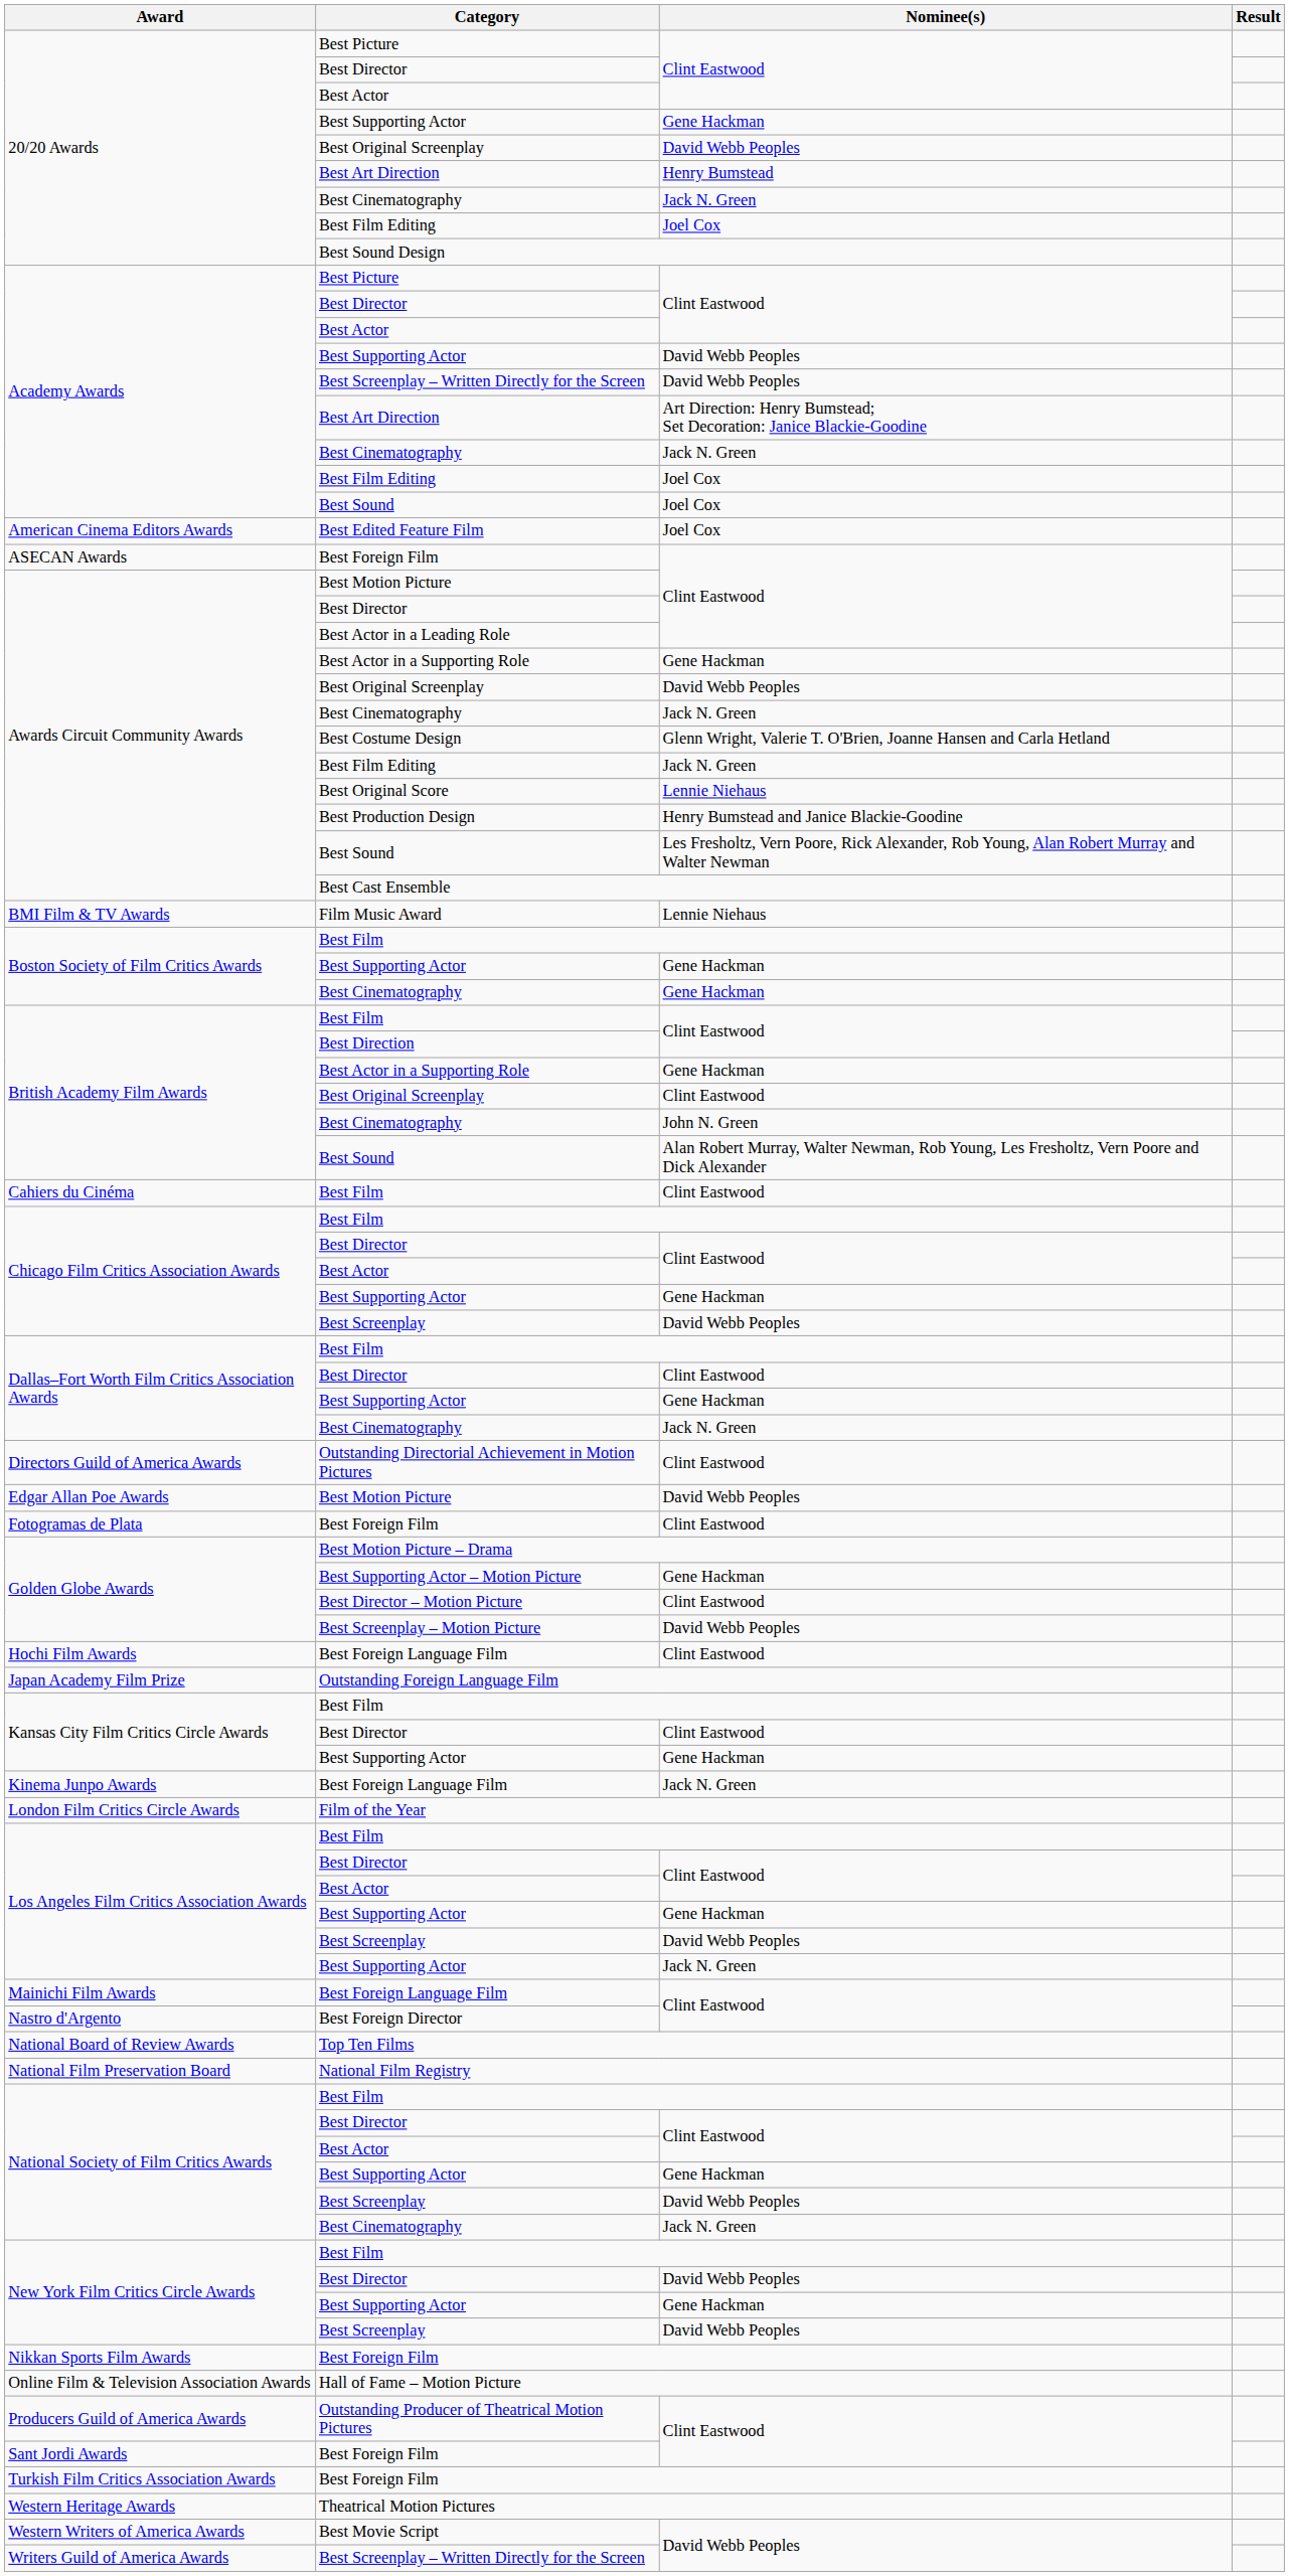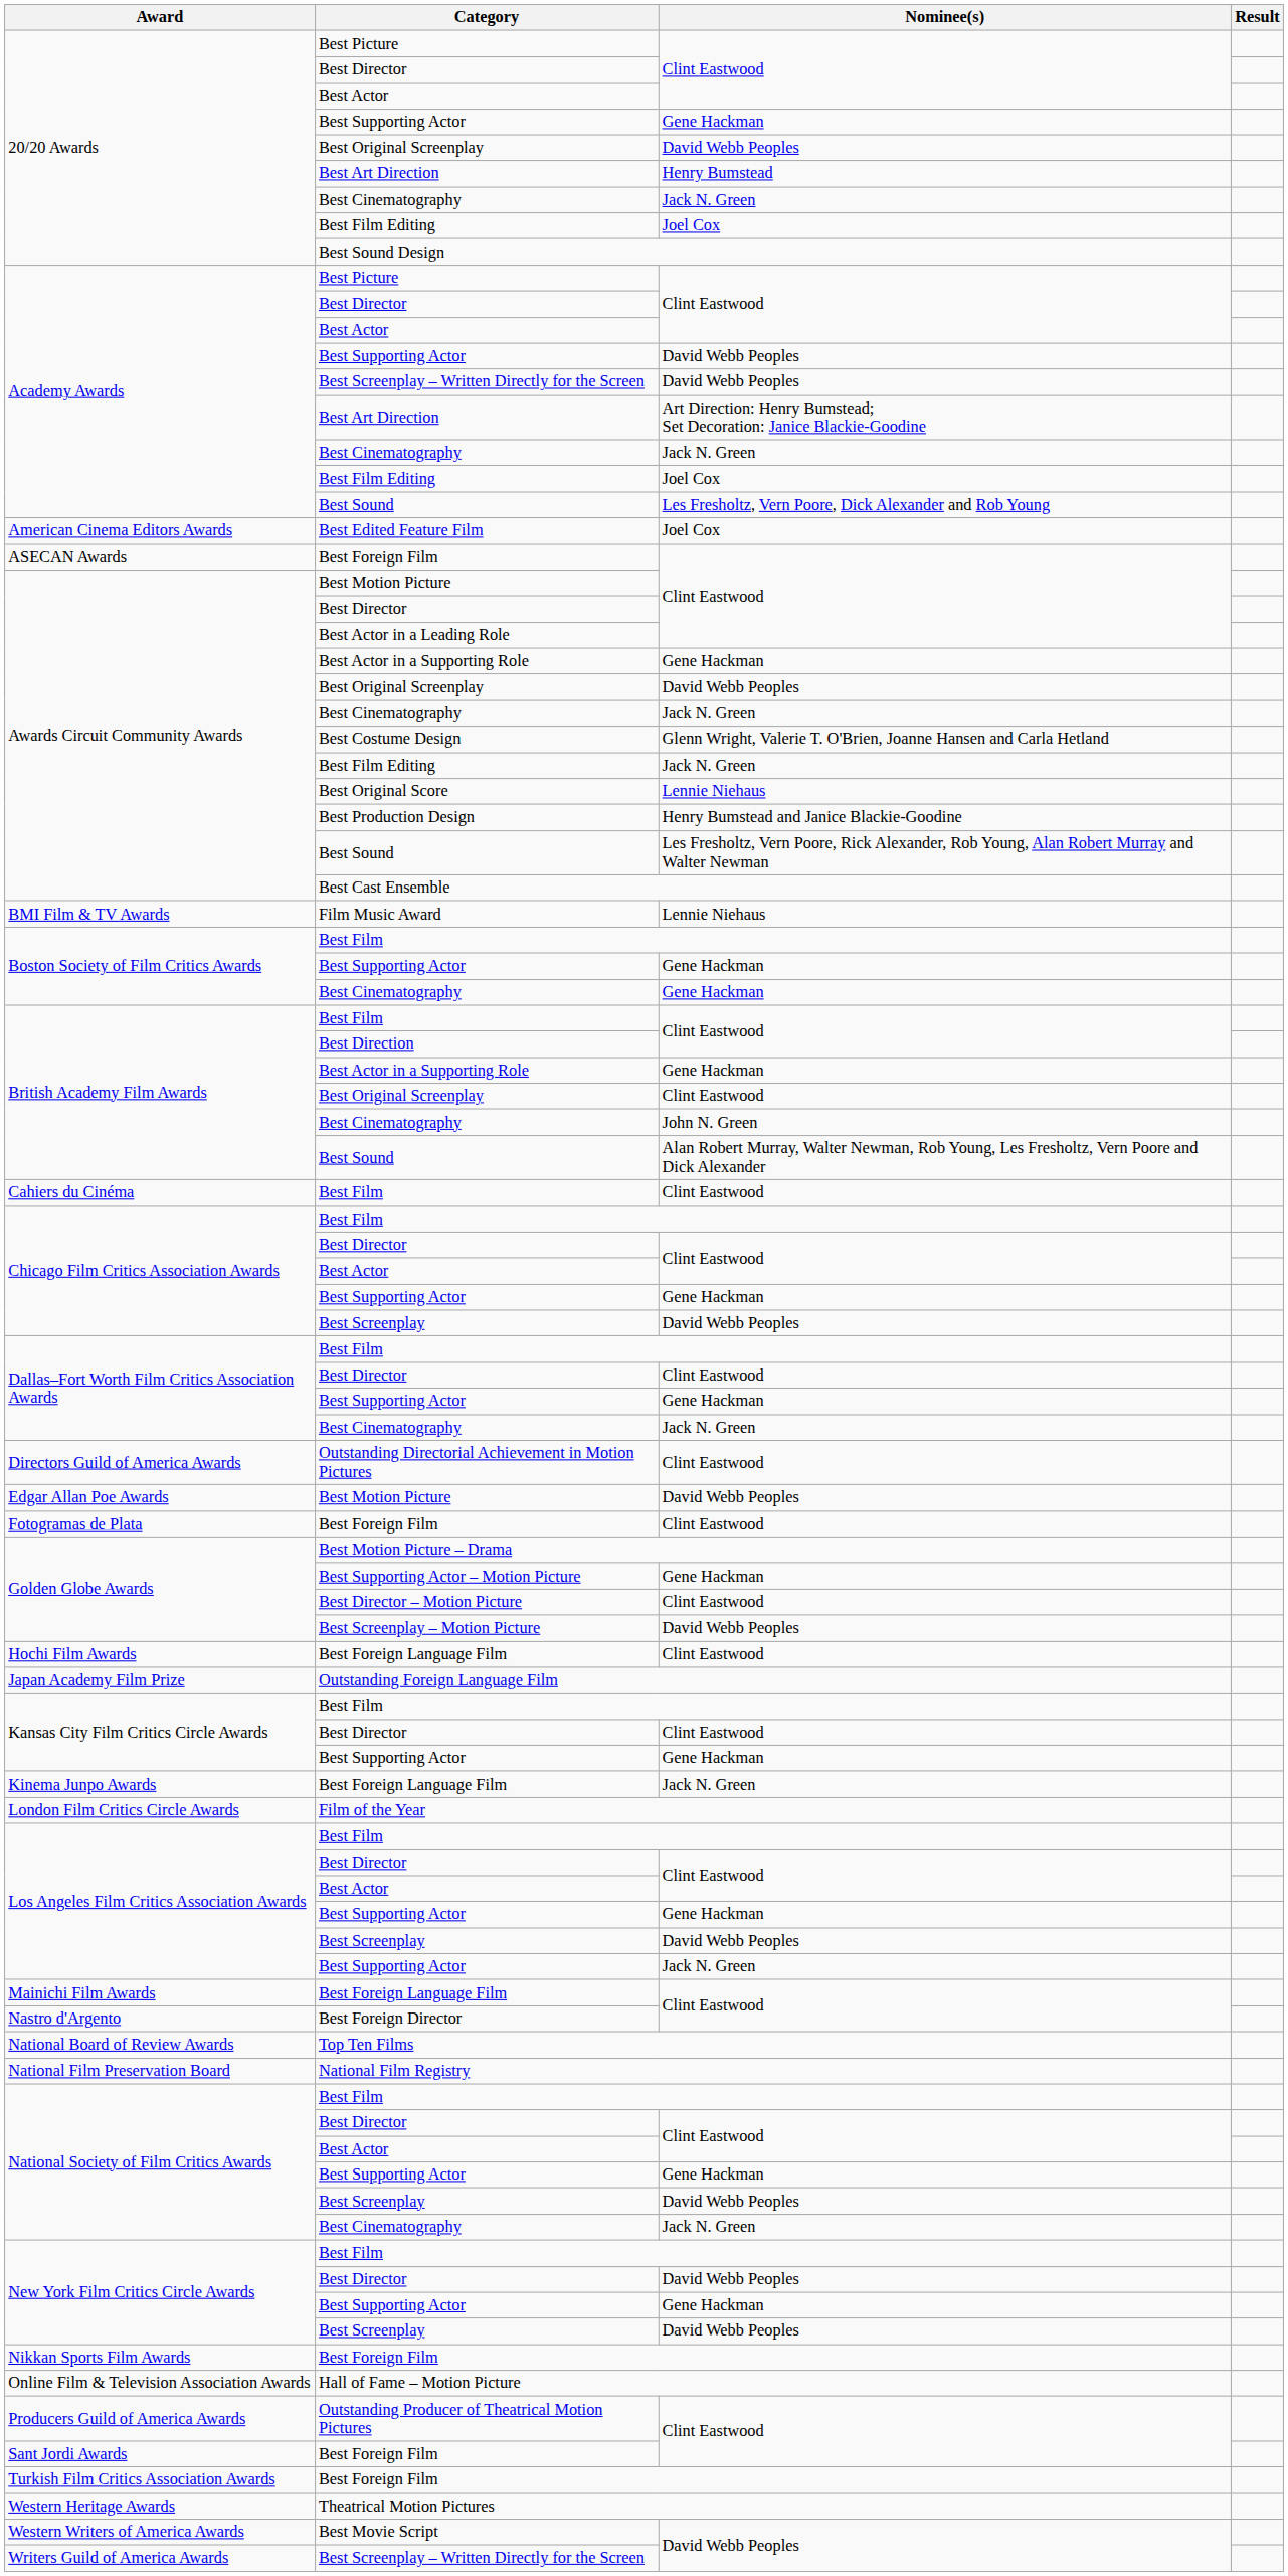 <table class="wikitable plainrowheaders">
 <tr>
 <th>Award</th>
 <th>Category</th>
 <th>Nominee(s)</th>
 <th>Result</th>
 </tr>
 <tr>
 <td rowspan="9">20/20 Awards</td>
 <td>Best Picture</td>
 <td rowspan="3"><a href='#'>Clint Eastwood</a></td>
 <td></td>
 </tr>
 <tr>
 <td>Best Director</td>
 <td></td>
 </tr>
 <tr>
 <td>Best Actor</td>
 <td></td>
 </tr>
 <tr>
 <td>Best Supporting Actor</td>
 <td><a href='#'>Gene Hackman</a></td>
 <td></td>
 </tr>
 <tr>
 <td>Best Original Screenplay</td>
 <td><a href='#'>David Webb Peoples</a></td>
 <td></td>
 </tr>
 <tr>
 <td><a href='#'>Best Art Direction</a></td>
 <td><a href='#'>Henry Bumstead</a></td>
 <td></td>
 </tr>
 <tr>
 <td>Best Cinematography</td>
 <td><a href='#'>Jack N. Green</a></td>
 <td></td>
 </tr>
 <tr>
 <td>Best Film Editing</td>
 <td><a href='#'>Joel Cox</a></td>
 <td></td>
 </tr>
 <tr>
 <td colspan="2">Best Sound Design</td>
 <td></td>
 </tr>
 <tr>
 <td rowspan="9"><a href='#'>Academy Awards</a></td>
 <td><a href='#'>Best Picture</a></td>
 <td rowspan="3">Clint Eastwood</td>
 <td></td>
 </tr>
 <tr>
 <td><a href='#'>Best Director</a></td>
 <td></td>
 </tr>
 <tr>
 <td><a href='#'>Best Actor</a></td>
 <td></td>
 </tr>
 <tr>
 <td><a href='#'>Best Supporting Actor</a></td>
 <td>David Webb Peoples</td>
 <td></td>
 </tr>
 <tr>
 <td><a href='#'>Best Screenplay – Written Directly for the Screen</a></td>
 <td>David Webb Peoples</td>
 <td></td>
 </tr>
 <tr>
 <td><a href='#'>Best Art Direction</a></td>
 <td>Art Direction: Henry Bumstead; <br> Set Decoration: <a href='#'>Janice Blackie-Goodine</a></td>
 <td></td>
 </tr>
 <tr>
 <td><a href='#'>Best Cinematography</a></td>
 <td>Jack N. Green</td>
 <td></td>
 </tr>
 <tr>
 <td><a href='#'>Best Film Editing</a></td>
 <td>Joel Cox</td>
 <td></td>
 </tr>
 <tr>
 <td><a href='#'>Best Sound</a></td>
-<td>Joel Cox</td>
+<td><a href='#'>Les Fresholtz</a>, <a href='#'>Vern Poore</a>, <a href='#'>Dick Alexander</a> and <a href='#'>Rob Young</a></td>
 <td></td>
 </tr>
 <tr>
 <td><a href='#'>American Cinema Editors Awards</a></td>
 <td><a href='#'>Best Edited Feature Film</a></td>
 <td>Joel Cox</td>
 <td></td>
 </tr>
 <tr>
 <td>ASECAN Awards</td>
 <td>Best Foreign Film</td>
 <td rowspan="4">Clint Eastwood</td>
 <td></td>
 </tr>
 <tr>
 <td rowspan="12">Awards Circuit Community Awards</td>
 <td>Best Motion Picture</td>
 <td></td>
 </tr>
 <tr>
 <td>Best Director</td>
 <td></td>
 </tr>
 <tr>
 <td>Best Actor in a Leading Role</td>
 <td></td>
 </tr>
 <tr>
 <td>Best Actor in a Supporting Role</td>
 <td>Gene Hackman</td>
 <td></td>
 </tr>
 <tr>
 <td>Best Original Screenplay</td>
 <td>David Webb Peoples</td>
 <td></td>
 </tr>
 <tr>
 <td>Best Cinematography</td>
 <td>Jack N. Green</td>
 <td></td>
 </tr>
 <tr>
 <td>Best Costume Design</td>
 <td>Glenn Wright, Valerie T. O'Brien, Joanne Hansen and Carla Hetland</td>
 <td></td>
 </tr>
 <tr>
 <td>Best Film Editing</td>
 <td>Jack N. Green</td>
 <td></td>
 </tr>
 <tr>
 <td>Best Original Score</td>
 <td><a href='#'>Lennie Niehaus</a></td>
 <td></td>
 </tr>
 <tr>
 <td>Best Production Design</td>
 <td>Henry Bumstead and Janice Blackie-Goodine</td>
 <td></td>
 </tr>
 <tr>
 <td>Best Sound</td>
 <td>Les Fresholtz, Vern Poore, Rick Alexander, Rob Young, <a href='#'>Alan Robert Murray</a> and Walter Newman</td>
 <td></td>
 </tr>
 <tr>
 <td colspan="2">Best Cast Ensemble</td>
 <td></td>
 </tr>
 <tr>
 <td><a href='#'>BMI Film & TV Awards</a></td>
 <td>Film Music Award</td>
 <td>Lennie Niehaus</td>
 <td></td>
 </tr>
 <tr>
 <td rowspan="3"><a href='#'>Boston Society of Film Critics Awards</a></td>
 <td colspan="2"><a href='#'>Best Film</a></td>
 <td></td>
 </tr>
 <tr>
 <td><a href='#'>Best Supporting Actor</a></td>
 <td>Gene Hackman</td>
 <td></td>
 </tr>
 <tr>
 <td><a href='#'>Best Cinematography</a></td>
 <td><a href='#'>Gene Hackman</a></td>
 <td></td>
 </tr>
 <tr>
 <td rowspan="6"><a href='#'>British Academy Film Awards</a></td>
 <td><a href='#'>Best Film</a></td>
 <td rowspan="2">Clint Eastwood</td>
 <td></td>
 </tr>
 <tr>
 <td><a href='#'>Best Direction</a></td>
 <td></td>
 </tr>
 <tr>
 <td><a href='#'>Best Actor in a Supporting Role</a></td>
 <td>Gene Hackman</td>
 <td></td>
 </tr>
 <tr>
 <td><a href='#'>Best Original Screenplay</a></td>
 <td>Clint Eastwood</td>
 <td></td>
 </tr>
 <tr>
 <td><a href='#'>Best Cinematography</a></td>
 <td>John N. Green</td>
 <td></td>
 </tr>
 <tr>
 <td><a href='#'>Best Sound</a></td>
 <td>Alan Robert Murray, Walter Newman, Rob Young, Les Fresholtz, Vern Poore and Dick Alexander</td>
 <td></td>
 </tr>
 <tr>
 <td><a href='#'>Cahiers du Cinéma</a></td>
 <td><a href='#'>Best Film</a></td>
 <td>Clint Eastwood</td>
 <td></td>
 </tr>
 <tr>
 <td rowspan="5"><a href='#'>Chicago Film Critics Association Awards</a></td>
 <td colspan="2"><a href='#'>Best Film</a></td>
 <td></td>
 </tr>
 <tr>
 <td><a href='#'>Best Director</a></td>
 <td rowspan="2">Clint Eastwood</td>
 <td></td>
 </tr>
 <tr>
 <td><a href='#'>Best Actor</a></td>
 <td></td>
 </tr>
 <tr>
 <td><a href='#'>Best Supporting Actor</a></td>
 <td>Gene Hackman</td>
 <td></td>
 </tr>
 <tr>
 <td><a href='#'>Best Screenplay</a></td>
 <td>David Webb Peoples</td>
 <td></td>
 </tr>
 <tr>
 <td rowspan="4"><a href='#'>Dallas–Fort Worth Film Critics Association Awards</a></td>
 <td colspan="2"><a href='#'>Best Film</a></td>
 <td></td>
 </tr>
 <tr>
 <td><a href='#'>Best Director</a></td>
 <td>Clint Eastwood</td>
 <td></td>
 </tr>
 <tr>
 <td><a href='#'>Best Supporting Actor</a></td>
 <td>Gene Hackman</td>
 <td></td>
 </tr>
 <tr>
 <td><a href='#'>Best Cinematography</a></td>
 <td>Jack N. Green</td>
 <td></td>
 </tr>
 <tr>
 <td><a href='#'>Directors Guild of America Awards</a></td>
 <td><a href='#'>Outstanding Directorial Achievement in Motion Pictures</a></td>
 <td>Clint Eastwood</td>
 <td></td>
 </tr>
 <tr>
 <td><a href='#'>Edgar Allan Poe Awards</a></td>
 <td><a href='#'>Best Motion Picture</a></td>
 <td>David Webb Peoples</td>
 <td></td>
 </tr>
 <tr>
 <td><a href='#'>Fotogramas de Plata</a></td>
 <td>Best Foreign Film</td>
 <td>Clint Eastwood</td>
 <td></td>
 </tr>
 <tr>
 <td rowspan="4"><a href='#'>Golden Globe Awards</a></td>
 <td colspan="2"><a href='#'>Best Motion Picture – Drama</a></td>
 <td></td>
 </tr>
 <tr>
 <td><a href='#'>Best Supporting Actor – Motion Picture</a></td>
 <td>Gene Hackman</td>
 <td></td>
 </tr>
 <tr>
 <td><a href='#'>Best Director – Motion Picture</a></td>
 <td>Clint Eastwood</td>
 <td></td>
 </tr>
 <tr>
 <td><a href='#'>Best Screenplay – Motion Picture</a></td>
 <td>David Webb Peoples</td>
 <td></td>
 </tr>
 <tr>
 <td><a href='#'>Hochi Film Awards</a></td>
 <td>Best Foreign Language Film</td>
 <td>Clint Eastwood</td>
 <td></td>
 </tr>
 <tr>
 <td><a href='#'>Japan Academy Film Prize</a></td>
 <td colspan="2"><a href='#'>Outstanding Foreign Language Film</a></td>
 <td></td>
 </tr>
 <tr>
 <td rowspan="3">Kansas City Film Critics Circle Awards</td>
 <td colspan="2">Best Film</td>
 <td></td>
 </tr>
 <tr>
 <td>Best Director</td>
 <td>Clint Eastwood</td>
 <td></td>
 </tr>
 <tr>
 <td>Best Supporting Actor</td>
 <td>Gene Hackman</td>
 <td></td>
 </tr>
 <tr>
 <td><a href='#'>Kinema Junpo Awards</a></td>
 <td>Best Foreign Language Film</td>
 <td>Jack N. Green</td>
 <td></td>
 </tr>
 <tr>
 <td><a href='#'>London Film Critics Circle Awards</a></td>
 <td colspan="2"><a href='#'>Film of the Year</a></td>
 <td></td>
 </tr>
 <tr>
 <td rowspan="6"><a href='#'>Los Angeles Film Critics Association Awards</a></td>
 <td colspan="2"><a href='#'>Best Film</a></td>
 <td></td>
 </tr>
 <tr>
 <td><a href='#'>Best Director</a></td>
 <td rowspan="2">Clint Eastwood</td>
 <td></td>
 </tr>
 <tr>
 <td><a href='#'>Best Actor</a></td>
 <td></td>
 </tr>
 <tr>
 <td><a href='#'>Best Supporting Actor</a></td>
 <td>Gene Hackman</td>
 <td></td>
 </tr>
 <tr>
 <td><a href='#'>Best Screenplay</a></td>
 <td>David Webb Peoples</td>
 <td></td>
 </tr>
 <tr>
 <td><a href='#'>Best Supporting Actor</a></td>
 <td>Jack N. Green</td>
 <td></td>
 </tr>
 <tr>
 <td><a href='#'>Mainichi Film Awards</a></td>
 <td><a href='#'>Best Foreign Language Film</a></td>
 <td rowspan="2">Clint Eastwood</td>
 <td></td>
 </tr>
 <tr>
 <td><a href='#'>Nastro d'Argento</a></td>
 <td>Best Foreign Director</td>
 <td></td>
 </tr>
 <tr>
 <td><a href='#'>National Board of Review Awards</a></td>
 <td colspan="2"><a href='#'>Top Ten Films</a></td>
 <td></td>
 </tr>
 <tr>
 <td><a href='#'>National Film Preservation Board</a></td>
 <td colspan="2"><a href='#'>National Film Registry</a></td>
 <td></td>
 </tr>
 <tr>
 <td rowspan="6"><a href='#'>National Society of Film Critics Awards</a></td>
 <td colspan="2"><a href='#'>Best Film</a></td>
 <td></td>
 </tr>
 <tr>
 <td><a href='#'>Best Director</a></td>
 <td rowspan="2">Clint Eastwood</td>
 <td></td>
 </tr>
 <tr>
 <td><a href='#'>Best Actor</a></td>
 <td></td>
 </tr>
 <tr>
 <td><a href='#'>Best Supporting Actor</a></td>
 <td>Gene Hackman</td>
 <td></td>
 </tr>
 <tr>
 <td><a href='#'>Best Screenplay</a></td>
 <td>David Webb Peoples</td>
 <td></td>
 </tr>
 <tr>
 <td><a href='#'>Best Cinematography</a></td>
 <td>Jack N. Green</td>
 <td></td>
 </tr>
 <tr>
 <td rowspan="4"><a href='#'>New York Film Critics Circle Awards</a></td>
 <td colspan="2"><a href='#'>Best Film</a></td>
 <td></td>
 </tr>
 <tr>
 <td><a href='#'>Best Director</a></td>
 <td>David Webb Peoples</td>
 <td></td>
 </tr>
 <tr>
 <td><a href='#'>Best Supporting Actor</a></td>
 <td>Gene Hackman</td>
 <td></td>
 </tr>
 <tr>
 <td><a href='#'>Best Screenplay</a></td>
 <td>David Webb Peoples</td>
 <td></td>
 </tr>
 <tr>
 <td><a href='#'>Nikkan Sports Film Awards</a></td>
 <td colspan="2"><a href='#'>Best Foreign Film</a></td>
 <td></td>
 </tr>
 <tr>
 <td>Online Film & Television Association Awards</td>
 <td colspan="2">Hall of Fame – Motion Picture</td>
 <td></td>
 </tr>
 <tr>
 <td><a href='#'>Producers Guild of America Awards</a></td>
 <td><a href='#'>Outstanding Producer of Theatrical Motion Pictures</a></td>
 <td rowspan="2">Clint Eastwood</td>
 <td></td>
 </tr>
 <tr>
 <td><a href='#'>Sant Jordi Awards</a></td>
 <td>Best Foreign Film</td>
 <td></td>
 </tr>
 <tr>
 <td><a href='#'>Turkish Film Critics Association Awards</a></td>
 <td colspan="2">Best Foreign Film</td>
 <td></td>
 </tr>
 <tr>
 <td><a href='#'>Western Heritage Awards</a></td>
 <td colspan="2">Theatrical Motion Pictures</td>
 <td></td>
 </tr>
 <tr>
 <td><a href='#'>Western Writers of America Awards</a></td>
 <td>Best Movie Script</td>
 <td rowspan="2">David Webb Peoples</td>
 <td></td>
 </tr>
 <tr>
 <td><a href='#'>Writers Guild of America Awards</a></td>
 <td><a href='#'>Best Screenplay – Written Directly for the Screen</a></td>
 <td></td>
 </tr>
 </table>
